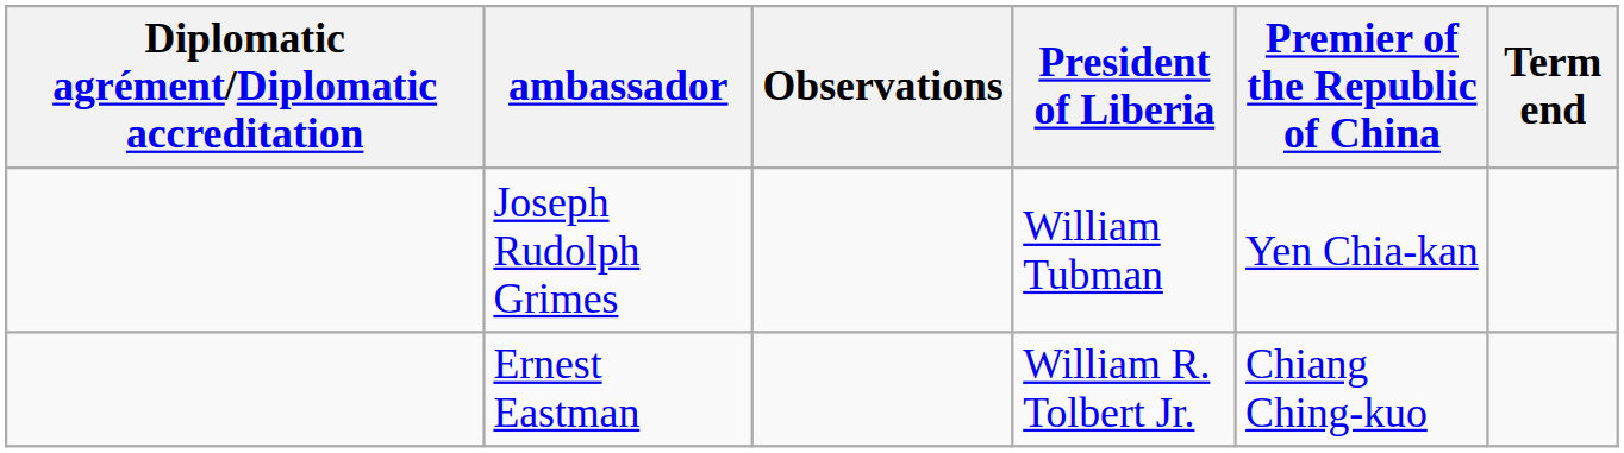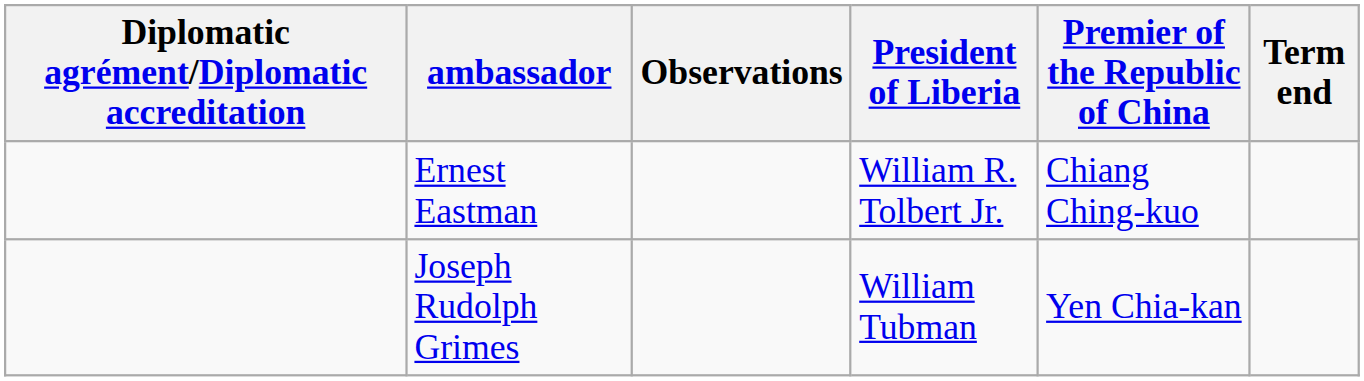 <table class="wikitable sortable">
 <tr>
 <th>Diplomatic <a href='#'>agrément</a>/<a href='#'>Diplomatic accreditation</a></th>
 <th><a href='#'>ambassador</a></th>
 <th>Observations</th>
 <th><a href='#'>President of Liberia</a></th>
 <th><a href='#'>Premier of the Republic of China</a></th>
 <th>Term end</th>
 </tr>
 <tr>
 <td></td>
+<td><a href='#'>Ernest Eastman</a></td>
+<td></td>
+<td><a href='#'>William R. Tolbert Jr.</a></td>
+<td><a href='#'>Chiang Ching-kuo</a></td>
+<td></td>
+</tr>
+<tr>
+<td></td>
 <td><a href='#'>Joseph Rudolph Grimes</a></td>
 <td></td>
 <td><a href='#'>William Tubman</a></td>
 <td><a href='#'>Yen Chia-kan</a></td>
 <td></td>
 </tr>
-<tr>
-<td></td>
-<td><a href='#'>Ernest Eastman</a></td>
-<td></td>
-<td><a href='#'>William R. Tolbert Jr.</a></td>
-<td><a href='#'>Chiang Ching-kuo</a></td>
-<td></td>
-</tr>
 </table>
